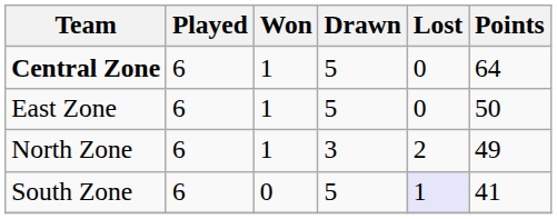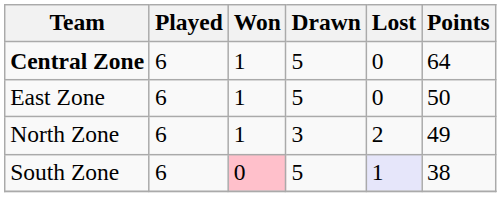 <table class="wikitable">
 <tr>
 <th>Team</th>
 <th>Played</th>
 <th>Won</th>
 <th>Drawn</th>
 <th>Lost</th>
 <th>Points</th>
 </tr>
 <tr>
 <td><strong>Central Zone</strong></td>
 <td>6</td>
 <td>1</td>
 <td>5</td>
 <td>0</td>
 <td>64</td>
 </tr>
 <tr>
 <td>East Zone</td>
 <td>6</td>
 <td>1</td>
 <td>5</td>
 <td>0</td>
 <td>50</td>
 </tr>
 <tr>
 <td>North Zone</td>
 <td>6</td>
 <td>1</td>
 <td>3</td>
 <td>2</td>
 <td>49</td>
 </tr>
 <tr>
 <td>South Zone</td>
 <td>6</td>
-<td>0</td>
+<td style="background: pink;">0</td>
 <td>5</td>
 <td style="background: lavender;">1</td>
-<td>41</td>
+<td>38</td>
 </tr>
 <tr>
 </tr>
 </table>
